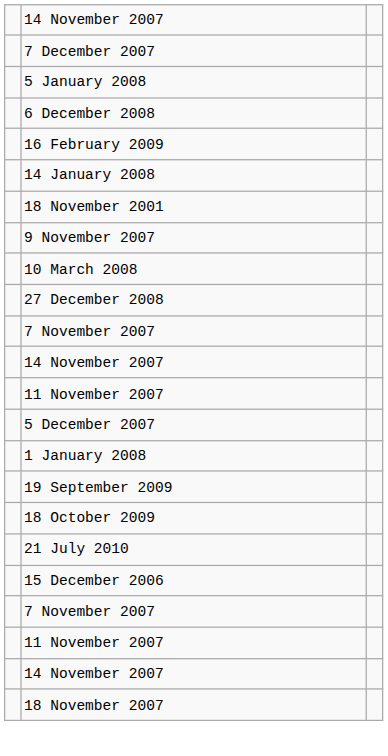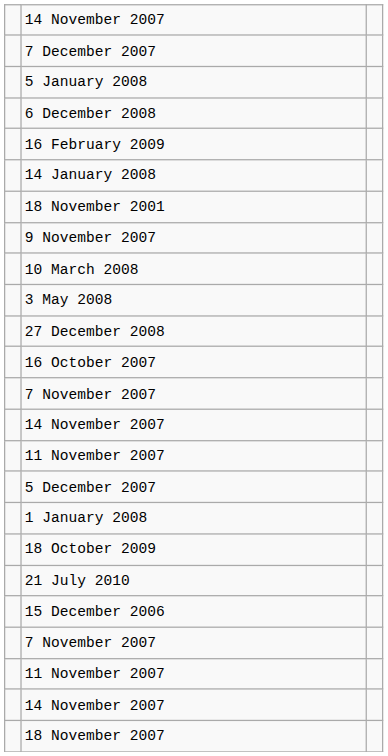 <table class="wikitable" style="font-size: 89%; float: left; width: 26em; margin-right: 1em; line-height: 1.65em"!important; height: 675px;>
 <tr>
 <td></td>
 <td>14 November 2007</td>
 <td></td>
 </tr>
 <tr>
 <td></td>
 <td>7 December 2007</td>
 <td></td>
 </tr>
 <tr>
 <td></td>
 <td>5 January 2008</td>
 <td></td>
 </tr>
 <tr>
 <td></td>
 <td>6 December 2008</td>
 <td></td>
 </tr>
 <tr>
 <td></td>
 <td>16 February 2009</td>
 <td></td>
 </tr>
 <tr>
 <td></td>
 <td>14 January 2008</td>
 <td></td>
 </tr>
 <tr>
 <td></td>
 <td>18 November 2001</td>
 <td></td>
 </tr>
 <tr>
 <td></td>
 <td>9 November 2007</td>
 <td></td>
 </tr>
 <tr>
 <td></td>
 <td>10 March 2008</td>
 <td></td>
 </tr>
 <tr>
 <td></td>
+<td>3 May 2008</td>
+<td></td>
+</tr>
+<tr>
+<td></td>
 <td>27 December 2008</td>
+<td></td>
+</tr>
+<tr>
+<td></td>
+<td>16 October 2007</td>
 <td></td>
 </tr>
 <tr>
 <td></td>
 <td>7 November 2007</td>
 <td></td>
 </tr>
 <tr>
 <td></td>
 <td>14 November 2007</td>
 <td></td>
 </tr>
 <tr>
 <td></td>
 <td>11 November 2007</td>
 <td></td>
 </tr>
 <tr>
 <td></td>
 <td>5 December 2007</td>
 <td></td>
 </tr>
 <tr>
 <td></td>
 <td>1 January 2008</td>
-<td></td>
-</tr>
-<tr>
-<td></td>
-<td>19 September 2009</td>
 <td></td>
 </tr>
 <tr>
 <td></td>
 <td>18 October 2009</td>
 <td></td>
 </tr>
 <tr>
 <td></td>
 <td>21 July 2010</td>
 <td></td>
 </tr>
 <tr>
 <td></td>
 <td>15 December 2006</td>
 <td></td>
 </tr>
 <tr>
 <td></td>
 <td>7 November 2007</td>
 <td></td>
 </tr>
 <tr>
 <td></td>
 <td>11 November 2007</td>
 <td></td>
 </tr>
 <tr>
 <td></td>
 <td>14 November 2007</td>
 <td></td>
 </tr>
 <tr>
 <td></td>
 <td>18 November 2007</td>
 <td></td>
 </tr>
 </table>
